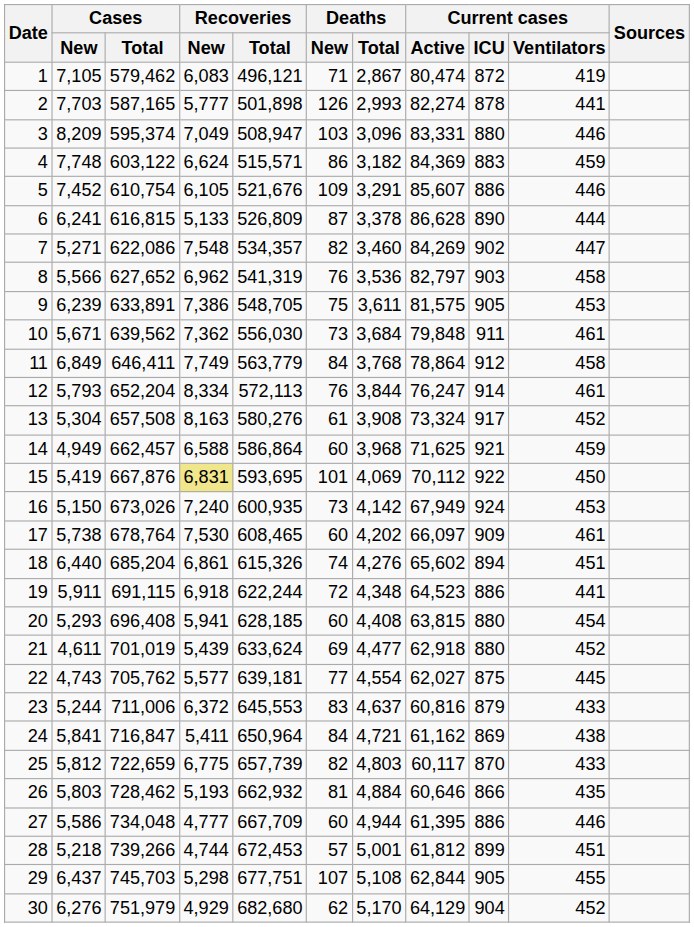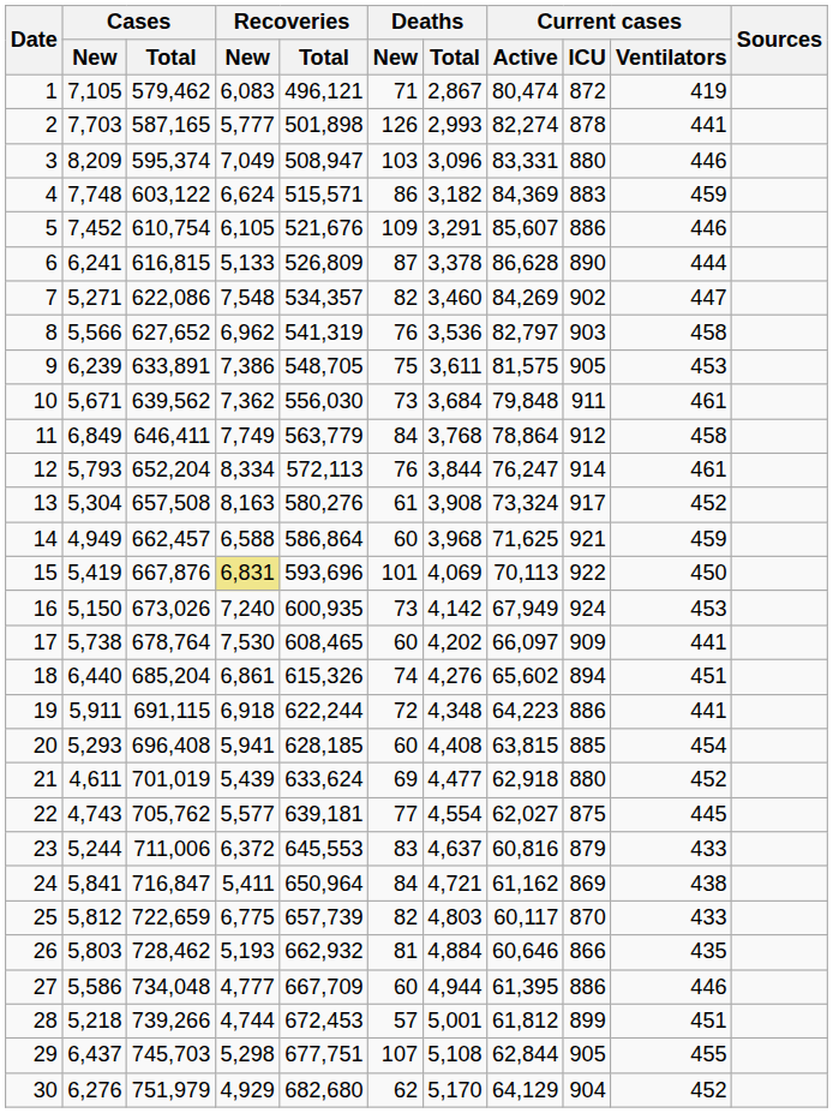 <table class="wikitable sortable mw-collapsible mw-collapsed sticky-header-multi sort-under" style="text-align:right;">
 <tr>
 <th rowspan=2>Date</th>
 <th colspan=2>Cases</th>
 <th colspan=2>Recoveries</th>
 <th colspan=2>Deaths</th>
 <th colspan=3>Current cases</th>
 <th rowspan=2 class="unsortable">Sources</th>
 </tr>
 <tr>
 <th>New</th>
 <th>Total</th>
 <th>New</th>
 <th>Total</th>
 <th>New</th>
 <th>Total</th>
 <th>Active</th>
 <th>ICU</th>
 <th>Ventilators</th>
 </tr>
 <tr>
 <td>1</td>
 <td>7,105</td>
 <td>579,462</td>
 <td>6,083</td>
 <td>496,121</td>
 <td>71</td>
 <td>2,867</td>
 <td>80,474</td>
 <td>872</td>
 <td>419</td>
 <td></td>
 </tr>
 <tr>
 <td>2</td>
 <td>7,703</td>
 <td>587,165</td>
 <td>5,777</td>
 <td>501,898</td>
 <td>126</td>
 <td>2,993</td>
 <td>82,274</td>
 <td>878</td>
 <td>441</td>
 <td></td>
 </tr>
 <tr>
 <td>3</td>
 <td>8,209</td>
 <td>595,374</td>
 <td>7,049</td>
 <td>508,947</td>
 <td>103</td>
 <td>3,096</td>
 <td>83,331</td>
 <td>880</td>
 <td>446</td>
 <td></td>
 </tr>
 <tr>
 <td>4</td>
 <td>7,748</td>
 <td>603,122</td>
 <td>6,624</td>
 <td>515,571</td>
 <td>86</td>
 <td>3,182</td>
 <td>84,369</td>
 <td>883</td>
 <td>459</td>
 <td></td>
 </tr>
 <tr>
 <td>5</td>
 <td>7,452</td>
 <td>610,754</td>
 <td>6,105</td>
 <td>521,676</td>
 <td>109</td>
 <td>3,291</td>
 <td>85,607</td>
 <td>886</td>
 <td>446</td>
 <td></td>
 </tr>
 <tr>
 <td>6</td>
 <td>6,241</td>
 <td>616,815</td>
 <td>5,133</td>
 <td>526,809</td>
 <td>87</td>
 <td>3,378</td>
 <td>86,628</td>
 <td>890</td>
 <td>444</td>
 <td></td>
 </tr>
 <tr>
 <td>7</td>
 <td>5,271</td>
 <td>622,086</td>
 <td>7,548</td>
 <td>534,357</td>
 <td>82</td>
 <td>3,460</td>
 <td>84,269</td>
 <td>902</td>
 <td>447</td>
 <td></td>
 </tr>
 <tr>
 <td>8</td>
 <td>5,566</td>
 <td>627,652</td>
 <td>6,962</td>
 <td>541,319</td>
 <td>76</td>
 <td>3,536</td>
 <td>82,797</td>
 <td>903</td>
 <td>458</td>
 <td></td>
 </tr>
 <tr>
 <td>9</td>
 <td>6,239</td>
 <td>633,891</td>
 <td>7,386</td>
 <td>548,705</td>
 <td>75</td>
 <td>3,611</td>
 <td>81,575</td>
 <td>905</td>
 <td>453</td>
 <td></td>
 </tr>
 <tr>
 <td>10</td>
 <td>5,671</td>
 <td>639,562</td>
 <td>7,362</td>
 <td>556,030</td>
 <td>73</td>
 <td>3,684</td>
 <td>79,848</td>
 <td>911</td>
 <td>461</td>
 <td></td>
 </tr>
 <tr>
 <td>11</td>
 <td>6,849</td>
 <td>646,411</td>
 <td>7,749</td>
 <td>563,779</td>
 <td>84</td>
 <td>3,768</td>
 <td>78,864</td>
 <td>912</td>
 <td>458</td>
 <td></td>
 </tr>
 <tr>
 <td>12</td>
 <td>5,793</td>
 <td>652,204</td>
 <td>8,334</td>
 <td>572,113</td>
 <td>76</td>
 <td>3,844</td>
 <td>76,247</td>
 <td>914</td>
 <td>461</td>
 <td></td>
 </tr>
 <tr>
 <td>13</td>
 <td>5,304</td>
 <td>657,508</td>
 <td>8,163</td>
 <td>580,276</td>
 <td>61</td>
 <td>3,908</td>
 <td>73,324</td>
 <td>917</td>
 <td>452</td>
 <td></td>
 </tr>
 <tr>
 <td>14</td>
 <td>4,949</td>
 <td>662,457</td>
 <td>6,588</td>
 <td>586,864</td>
 <td>60</td>
 <td>3,968</td>
 <td>71,625</td>
 <td>921</td>
 <td>459</td>
 <td></td>
 </tr>
 <tr>
 <td>15</td>
 <td>5,419</td>
 <td>667,876</td>
 <td style="background: khaki;">6,831</td>
-<td>593,695</td>
+<td>593,696</td>
 <td>101</td>
 <td>4,069</td>
-<td>70,112</td>
+<td>70,113</td>
 <td>922</td>
 <td>450</td>
 <td></td>
 </tr>
 <tr>
 <td>16</td>
 <td>5,150</td>
 <td>673,026</td>
 <td>7,240</td>
 <td>600,935</td>
 <td>73</td>
 <td>4,142</td>
 <td>67,949</td>
 <td>924</td>
 <td>453</td>
 <td></td>
 </tr>
 <tr>
 <td>17</td>
 <td>5,738</td>
 <td>678,764</td>
 <td>7,530</td>
 <td>608,465</td>
 <td>60</td>
 <td>4,202</td>
 <td>66,097</td>
 <td>909</td>
-<td>461</td>
+<td>441</td>
 <td></td>
 </tr>
 <tr>
 <td>18</td>
 <td>6,440</td>
 <td>685,204</td>
 <td>6,861</td>
 <td>615,326</td>
 <td>74</td>
 <td>4,276</td>
 <td>65,602</td>
 <td>894</td>
 <td>451</td>
 <td></td>
 </tr>
 <tr>
 <td>19</td>
 <td>5,911</td>
 <td>691,115</td>
 <td>6,918</td>
 <td>622,244</td>
 <td>72</td>
 <td>4,348</td>
-<td>64,523</td>
+<td>64,223</td>
 <td>886</td>
 <td>441</td>
 <td></td>
 </tr>
 <tr>
 <td>20</td>
 <td>5,293</td>
 <td>696,408</td>
 <td>5,941</td>
 <td>628,185</td>
 <td>60</td>
 <td>4,408</td>
 <td>63,815</td>
-<td>880</td>
+<td>885</td>
 <td>454</td>
 <td></td>
 </tr>
 <tr>
 <td>21</td>
 <td>4,611</td>
 <td>701,019</td>
 <td>5,439</td>
 <td>633,624</td>
 <td>69</td>
 <td>4,477</td>
 <td>62,918</td>
 <td>880</td>
 <td>452</td>
 <td></td>
 </tr>
 <tr>
 <td>22</td>
 <td>4,743</td>
 <td>705,762</td>
 <td>5,577</td>
 <td>639,181</td>
 <td>77</td>
 <td>4,554</td>
 <td>62,027</td>
 <td>875</td>
 <td>445</td>
 <td></td>
 </tr>
 <tr>
 <td>23</td>
 <td>5,244</td>
 <td>711,006</td>
 <td>6,372</td>
 <td>645,553</td>
 <td>83</td>
 <td>4,637</td>
 <td>60,816</td>
 <td>879</td>
 <td>433</td>
 <td></td>
 </tr>
 <tr>
 <td>24</td>
 <td>5,841</td>
 <td>716,847</td>
 <td>5,411</td>
 <td>650,964</td>
 <td>84</td>
 <td>4,721</td>
 <td>61,162</td>
 <td>869</td>
 <td>438</td>
 <td></td>
 </tr>
 <tr>
 <td>25</td>
 <td>5,812</td>
 <td>722,659</td>
 <td>6,775</td>
 <td>657,739</td>
 <td>82</td>
 <td>4,803</td>
 <td>60,117</td>
 <td>870</td>
 <td>433</td>
 <td></td>
 </tr>
 <tr>
 <td>26</td>
 <td>5,803</td>
 <td>728,462</td>
 <td>5,193</td>
 <td>662,932</td>
 <td>81</td>
 <td>4,884</td>
 <td>60,646</td>
 <td>866</td>
 <td>435</td>
 <td></td>
 </tr>
 <tr>
 <td>27</td>
 <td>5,586</td>
 <td>734,048</td>
 <td>4,777</td>
 <td>667,709</td>
 <td>60</td>
 <td>4,944</td>
 <td>61,395</td>
 <td>886</td>
 <td>446</td>
 <td></td>
 </tr>
 <tr>
 <td>28</td>
 <td>5,218</td>
 <td>739,266</td>
 <td>4,744</td>
 <td>672,453</td>
 <td>57</td>
 <td>5,001</td>
 <td>61,812</td>
 <td>899</td>
 <td>451</td>
 <td></td>
 </tr>
 <tr>
 <td>29</td>
 <td>6,437</td>
 <td>745,703</td>
 <td>5,298</td>
 <td>677,751</td>
 <td>107</td>
 <td>5,108</td>
 <td>62,844</td>
 <td>905</td>
 <td>455</td>
 <td></td>
 </tr>
 <tr>
 <td>30</td>
 <td>6,276</td>
 <td>751,979</td>
 <td>4,929</td>
 <td>682,680</td>
 <td>62</td>
 <td>5,170</td>
 <td>64,129</td>
 <td>904</td>
 <td>452</td>
 <td></td>
 </tr>
 </table>
